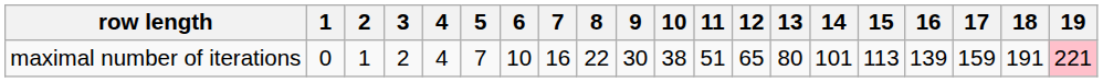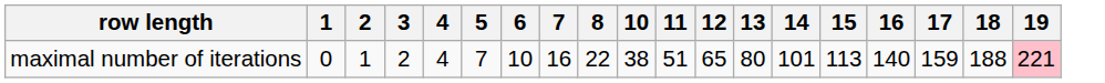 <table class="wikitable">
 <tr>
 <th>row length</th>
 <th scope="col" style="width: 20px;">1</th>
 <th scope="col" style="width: 20px;">2</th>
 <th scope="col" style="width: 20px;">3</th>
 <th scope="col" style="width: 20px;">4</th>
 <th scope="col" style="width: 20px;">5</th>
 <th scope="col" style="width: 20px;">6</th>
 <th scope="col" style="width: 20px;">7</th>
 <th scope="col" style="width: 20px;">8</th>
-<th scope="col" style="width: 20px;">9</th>
 <th scope="col" style="width: 20px;">10</th>
 <th scope="col" style="width: 20px;">11</th>
 <th scope="col" style="width: 20px;">12</th>
 <th scope="col" style="width: 20px;">13</th>
 <th scope="col" style="width: 20px;">14</th>
 <th scope="col" style="width: 20px;">15</th>
 <th scope="col" style="width: 20px;">16</th>
 <th scope="col" style="width: 20px;">17</th>
 <th>18</th>
 <th>19</th>
 </tr>
 <tr style="text-align:center;">
 <td>maximal number of iterations</td>
 <td>0</td>
 <td>1</td>
 <td>2</td>
 <td>4</td>
 <td>7</td>
 <td>10</td>
 <td>16</td>
 <td>22</td>
-<td>30</td>
 <td>38</td>
 <td>51</td>
 <td>65</td>
 <td>80</td>
 <td>101</td>
 <td>113</td>
-<td>139</td>
+<td>140</td>
 <td>159</td>
-<td>191</td>
+<td>188</td>
 <td style="background: pink;">221</td>
 </tr>
 </table>
